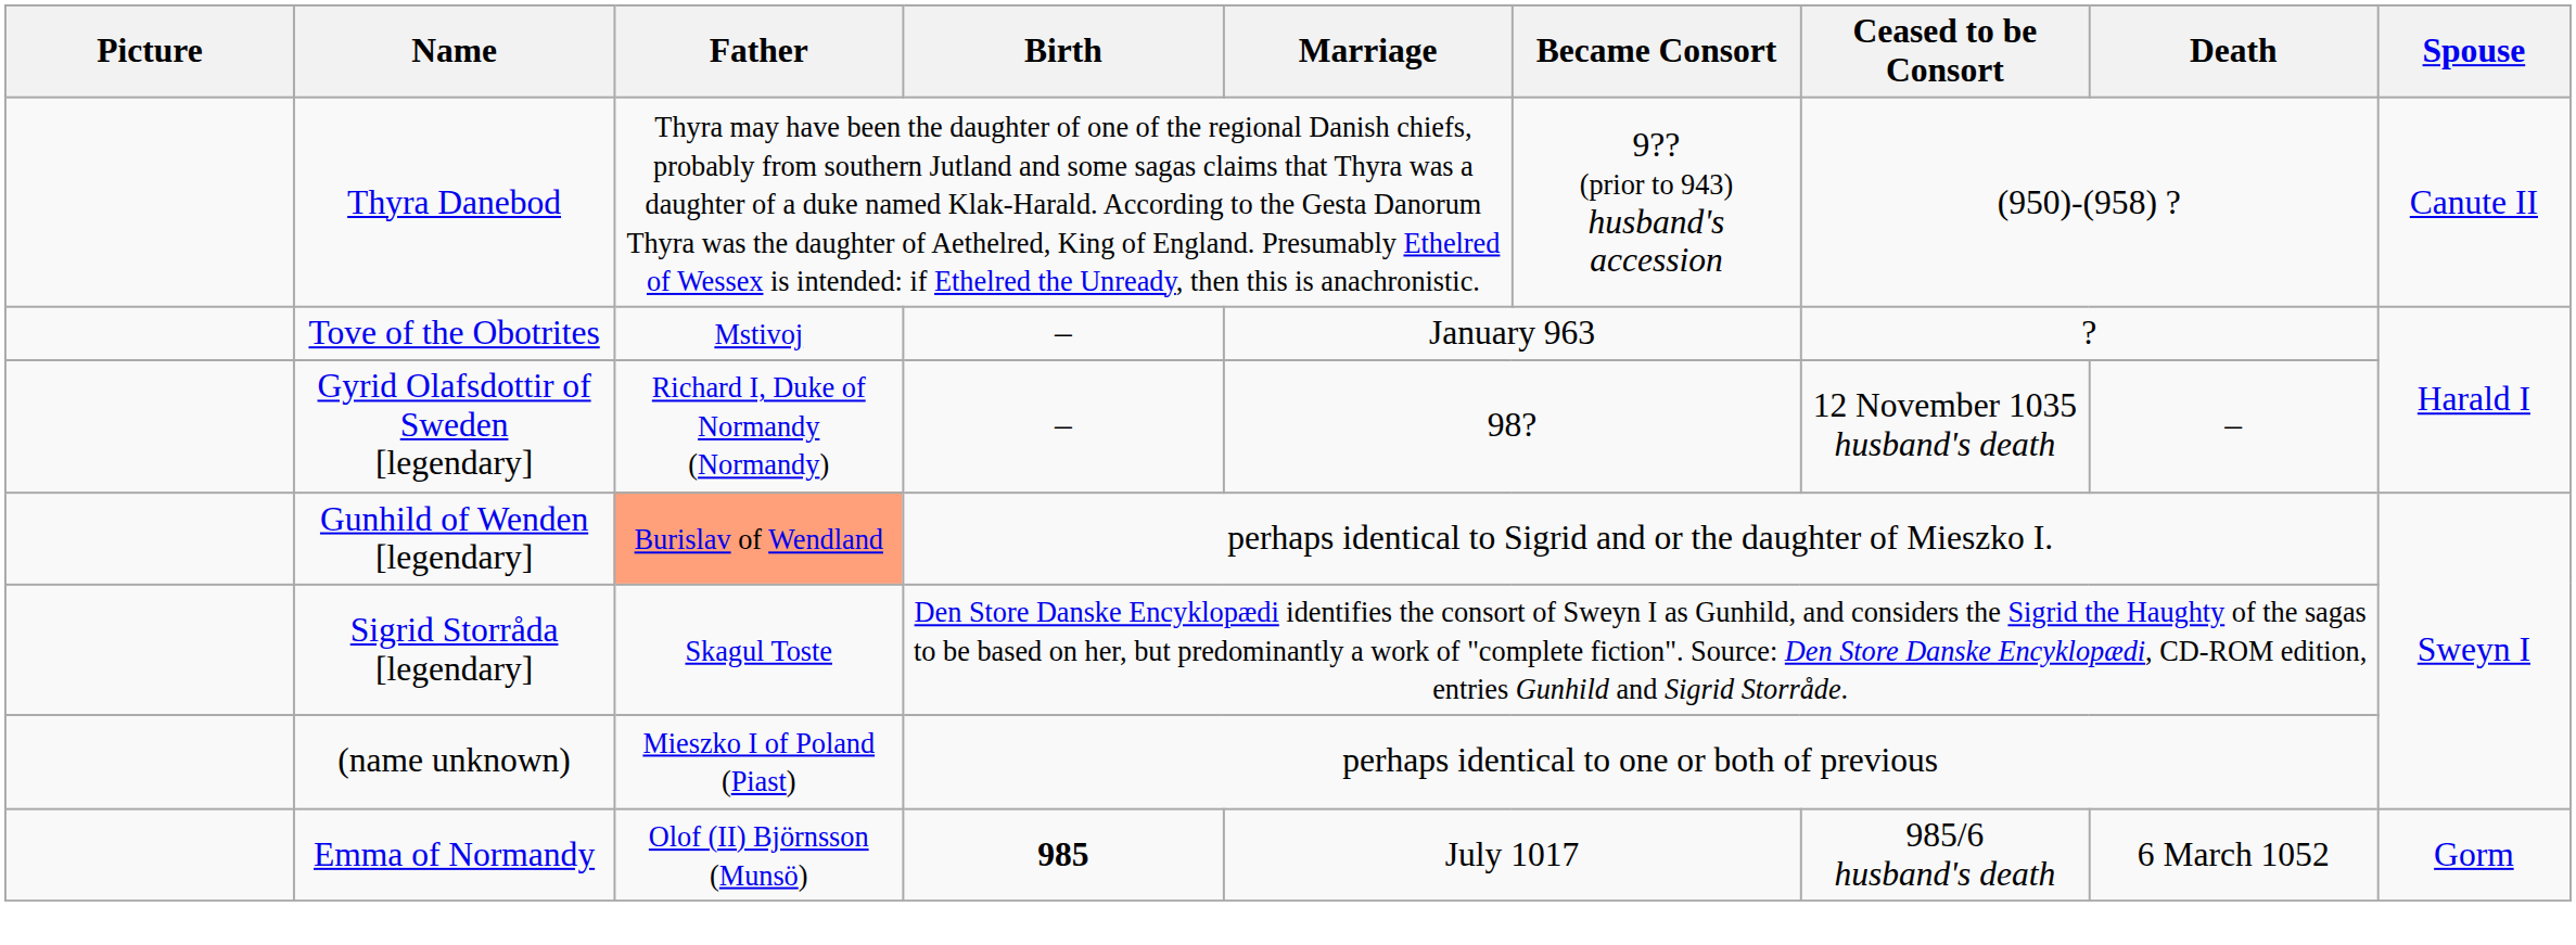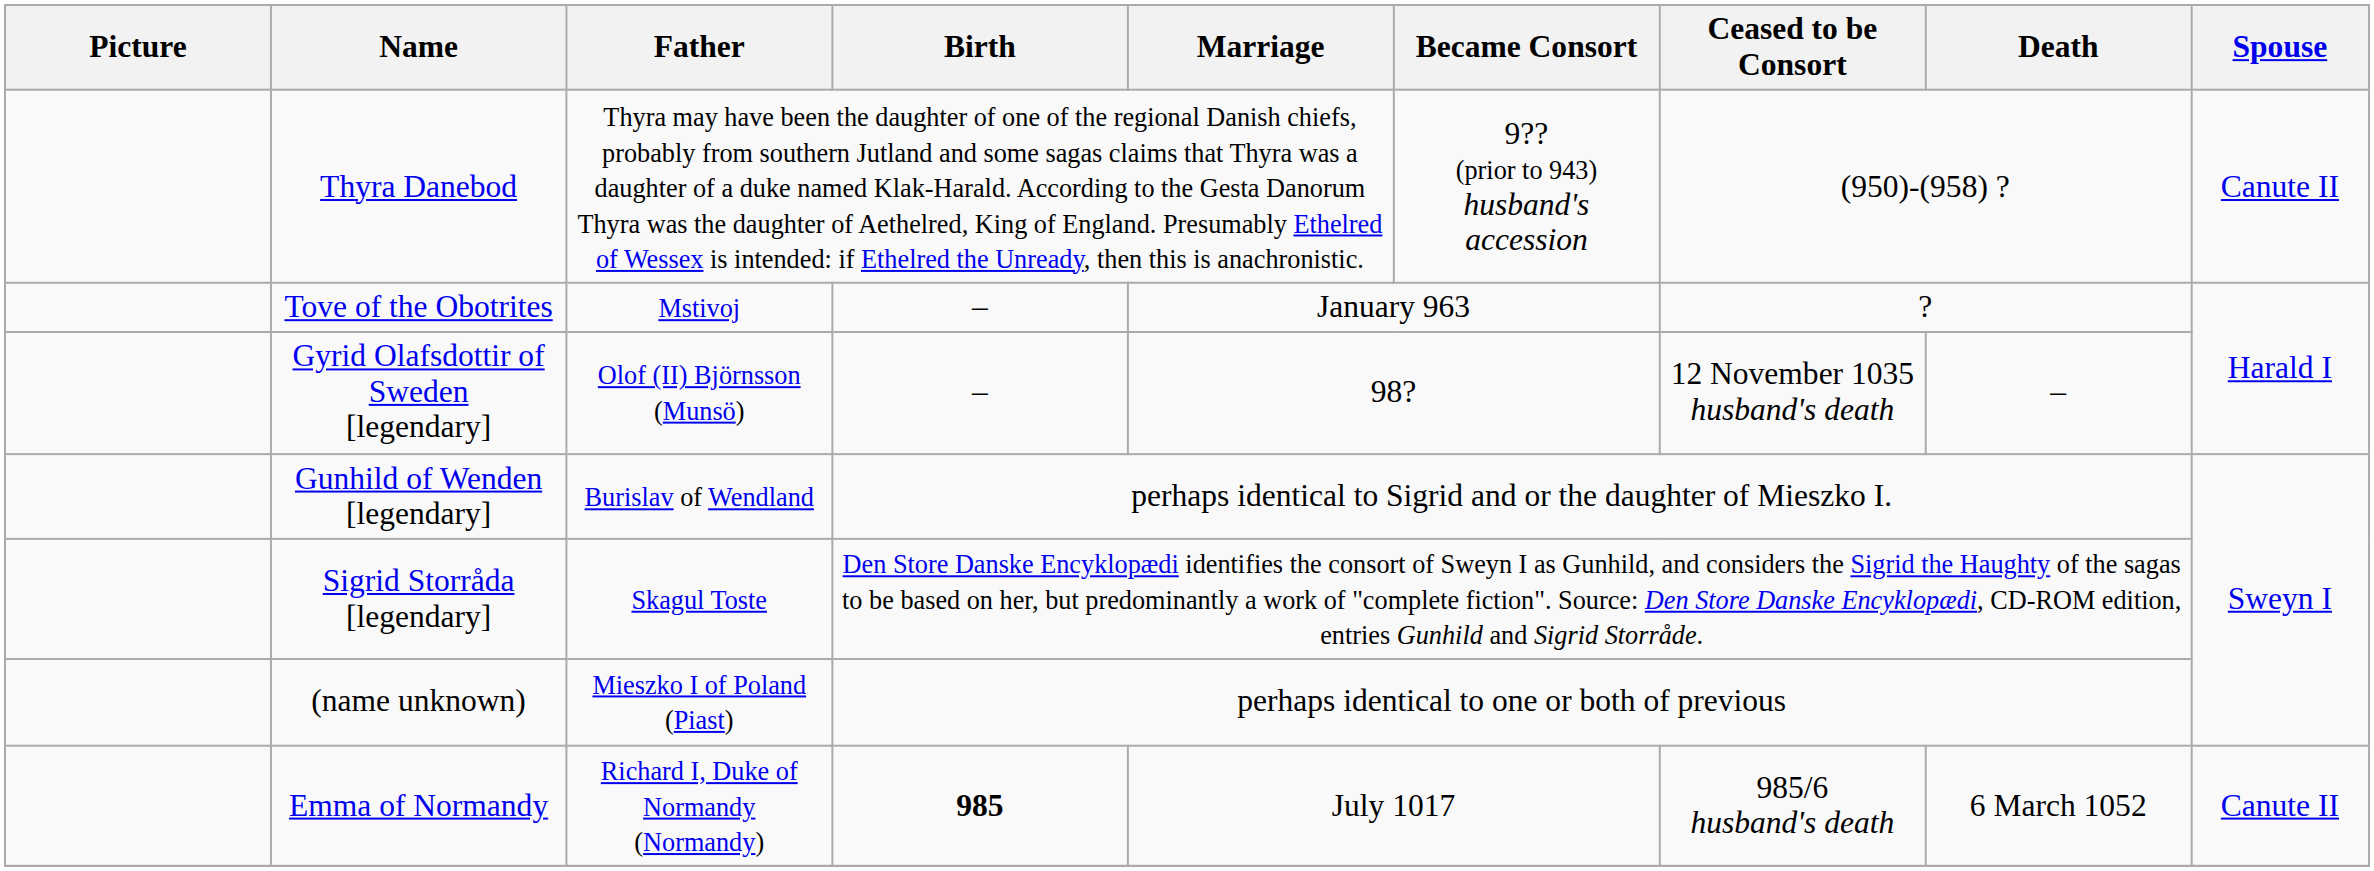 <table width=95% class="wikitable">
 <tr>
 <th width = "9%">Picture</th>
 <th width = "10%">Name</th>
 <th width = "9%">Father</th>
 <th width = "10%">Birth</th>
 <th width = "9%">Marriage</th>
 <th width = "9%">Became Consort</th>
 <th width = "9%">Ceased to be Consort</th>
 <th width = "9%">Death</th>
 <th width = "6%"><a href='#'>Spouse</a></th>
 </tr>
 <tr>
 <td align="center"></td>
 <td align="center"><a href='#'>Thyra Danebod</a></td>
 <td align="center" colspan="3"><small>Thyra may have been the daughter of one of the regional Danish chiefs, probably from southern Jutland and some sagas claims that Thyra was a daughter of a duke named Klak-Harald. According to the Gesta Danorum Thyra was the daughter of Aethelred, King of England. Presumably <a href='#'>Ethelred of Wessex</a> is intended: if <a href='#'>Ethelred the Unready</a>, then this is anachronistic.</small></td>
 <td align="center">9??<br><small>(prior to 943)</small><br><em>husband's accession</em></td>
 <td align="center" colspan="2">(950)-(958) ?</td>
 <td align="center"><a href='#'>Canute II</a></td>
 </tr>
 <tr>
 <td align="center"></td>
 <td align="center"><a href='#'>Tove of the Obotrites</a><br></td>
 <td align="center"><small><a href='#'>Mstivoj</a></small></td>
 <td align="center">–</td>
 <td align="center" colspan="2">January 963</td>
 <td align="center" colspan="2">?</td>
 <td align="center" rowspan="2"><a href='#'>Harald I</a></td>
 </tr>
 <tr>
 <td align="center"></td>
 <td align="center"><a href='#'>Gyrid Olafsdottir of Sweden</a><br>[legendary]</td>
-<td align="center"><small><a href='#'>Richard I, Duke of Normandy</a><br>(<a href='#'>Normandy</a>)</small></td>
+<td align="center"><small><a href='#'>Olof (II) Björnsson</a><br>(<a href='#'>Munsö</a>)</small></td>
 <td align="center">–</td>
 <td align="center" colspan="2">98?</td>
 <td align="center">12 November 1035 <br><em>husband's death</em></td>
 <td align="center">–</td>
 </tr>
 <tr>
 <td align="center"></td>
 <td align="center"><a href='#'>Gunhild of Wenden</a><br>[legendary]<br></td>
-<td align="center" style="background: lightsalmon;"><small><a href='#'>Burislav</a> of <a href='#'>Wendland</a></small></td>
+<td align="center"><small><a href='#'>Burislav</a> of <a href='#'>Wendland</a></small></td>
 <td align="center" colspan="5">perhaps identical to Sigrid and or the daughter of Mieszko I.</td>
 <td align="center" rowspan="3"><a href='#'>Sweyn I</a></td>
 </tr>
 <tr>
 <td align="center"></td>
 <td align="center"><a href='#'>Sigrid Storråda</a><br>[legendary]<br></td>
 <td align="center"><small><a href='#'>Skagul Toste</a></small></td>
 <td align="center" colspan="5"><small><a href='#'>Den Store Danske Encyklopædi</a> identifies the consort of Sweyn I as Gunhild, and considers the <a href='#'>Sigrid the Haughty</a> of the sagas to be based on her, but predominantly a work of "complete fiction". Source: <em><a href='#'>Den Store Danske Encyklopædi</a></em>, CD-ROM edition, entries <em>Gunhild</em> and <em>Sigrid Storråde</em>.</small></td>
 </tr>
 <tr>
 <td align="center"></td>
 <td align="center">(name unknown)<br></td>
 <td align="center"><small><a href='#'>Mieszko I of Poland</a><br>(<a href='#'>Piast</a>)</small></td>
 <td align="center" colspan="5">perhaps identical to one or both of previous</td>
 </tr>
 <tr>
 <td align="center"></td>
 <td align="center"><a href='#'>Emma of Normandy</a><br></td>
-<td align="center"><small><a href='#'>Olof (II) Björnsson</a><br>(<a href='#'>Munsö</a>)</small></td>
+<td align="center"><small><a href='#'>Richard I, Duke of Normandy</a><br>(<a href='#'>Normandy</a>)</small></td>
 <td align="center"><strong>985</strong></td>
 <td align="center" colspan="2">July 1017</td>
 <td align="center">985/6<br><em>husband's death</em></td>
 <td align="center">6 March 1052</td>
-<td align="center"><a href='#'>Gorm</a></td>
+<td align="center"><a href='#'>Canute II</a></td>
 </tr>
 <tr>
 </tr>
 </table>
